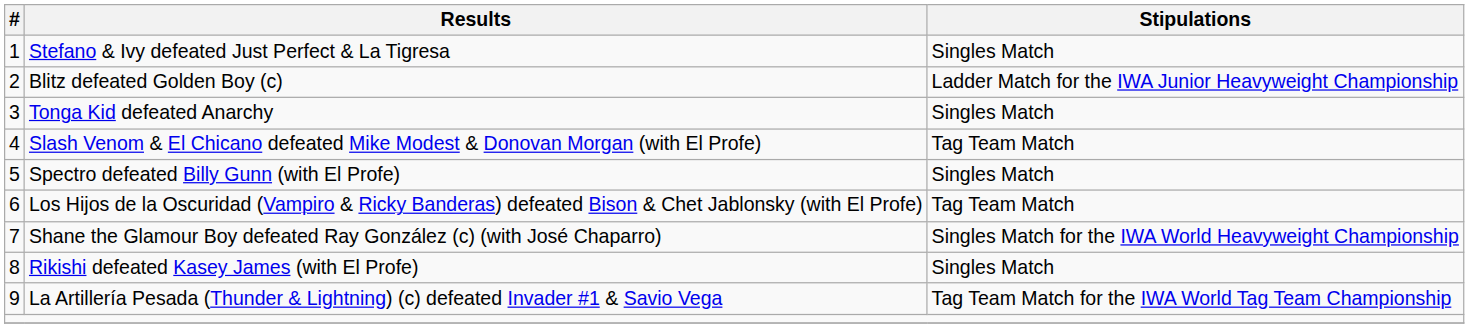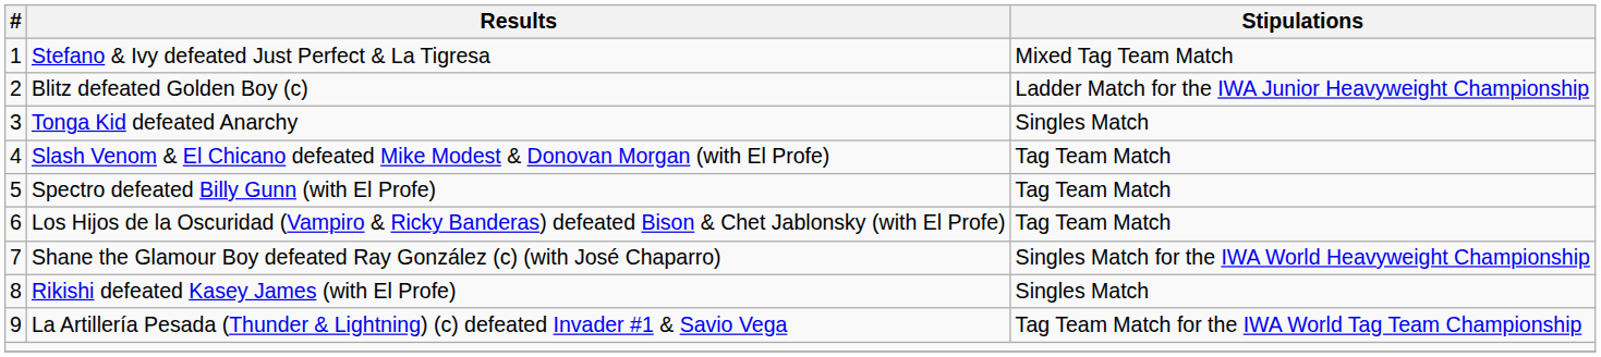 <table class="wikitable">
 <tr>
 <th>#</th>
 <th>Results</th>
 <th>Stipulations</th>
 </tr>
 <tr>
 <td>1</td>
 <td><a href='#'>Stefano</a> & Ivy defeated Just Perfect & La Tigresa</td>
-<td>Singles Match</td>
+<td>Mixed Tag Team Match</td>
 </tr>
 <tr>
 <td>2</td>
 <td>Blitz defeated Golden Boy (c)</td>
 <td>Ladder Match for the <a href='#'>IWA Junior Heavyweight Championship</a></td>
 </tr>
 <tr>
 <td>3</td>
 <td><a href='#'>Tonga Kid</a> defeated Anarchy</td>
 <td>Singles Match</td>
 </tr>
 <tr>
 <td>4</td>
 <td><a href='#'>Slash Venom</a> & <a href='#'>El Chicano</a> defeated <a href='#'>Mike Modest</a> & <a href='#'>Donovan Morgan</a> (with El Profe)</td>
 <td>Tag Team Match</td>
 </tr>
 <tr>
 <td>5</td>
 <td>Spectro defeated <a href='#'>Billy Gunn</a> (with El Profe)</td>
-<td>Singles Match</td>
+<td>Tag Team Match</td>
 </tr>
 <tr>
 <td>6</td>
 <td>Los Hijos de la Oscuridad (<a href='#'>Vampiro</a> & <a href='#'>Ricky Banderas</a>) defeated <a href='#'>Bison</a> & Chet Jablonsky (with El Profe)</td>
 <td>Tag Team Match</td>
 </tr>
 <tr>
 <td>7</td>
 <td>Shane the Glamour Boy defeated Ray González (c) (with José Chaparro)</td>
 <td>Singles Match for the <a href='#'>IWA World Heavyweight Championship</a></td>
 </tr>
 <tr>
 <td>8</td>
 <td><a href='#'>Rikishi</a> defeated <a href='#'>Kasey James</a> (with El Profe)</td>
 <td>Singles Match</td>
 </tr>
 <tr>
 <td>9</td>
 <td>La Artillería Pesada (<a href='#'>Thunder & Lightning</a>) (c) defeated <a href='#'>Invader #1</a> & <a href='#'>Savio Vega</a></td>
 <td>Tag Team Match for the <a href='#'>IWA World Tag Team Championship</a></td>
 </tr>
 <tr>
 <td colspan="10"></td>
 </tr>
 <tr>
 </tr>
 </table>
